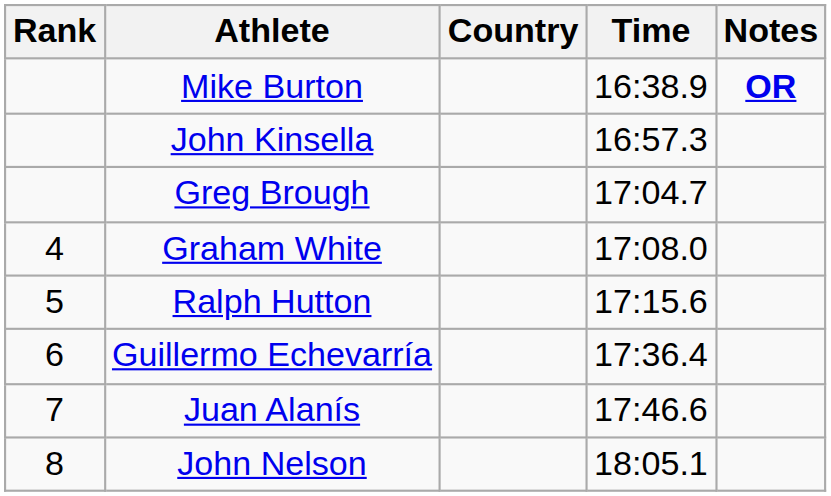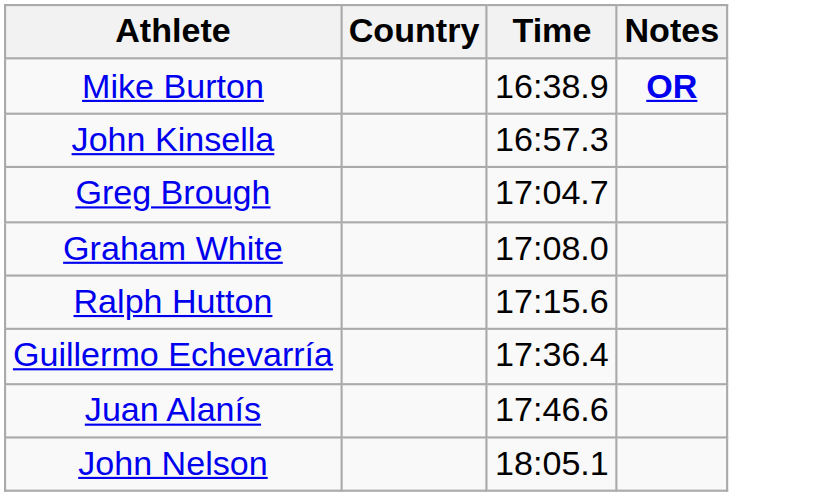 <table class="wikitable sortable" style="text-align:center">
 <tr>
-<th>Rank</th>
 <th>Athlete</th>
 <th>Country</th>
 <th>Time</th>
 <th>Notes</th>
 </tr>
 <tr>
-<td></td>
 <td><a href='#'>Mike Burton</a></td>
 <td align=left></td>
 <td>16:38.9</td>
 <td><strong><a href='#'>OR</a></strong></td>
 </tr>
 <tr>
-<td></td>
 <td><a href='#'>John Kinsella</a></td>
 <td align=left></td>
 <td>16:57.3</td>
 <td><strong>  </strong></td>
 </tr>
 <tr>
-<td></td>
 <td><a href='#'>Greg Brough</a></td>
 <td align=left></td>
 <td>17:04.7</td>
 <td><strong> </strong></td>
 </tr>
 <tr>
-<td>4</td>
 <td><a href='#'>Graham White</a></td>
 <td align=left></td>
 <td>17:08.0</td>
 <td><strong> </strong></td>
 </tr>
 <tr>
-<td>5</td>
 <td><a href='#'>Ralph Hutton</a></td>
 <td align=left></td>
 <td>17:15.6</td>
 <td><strong> </strong></td>
 </tr>
 <tr>
-<td>6</td>
 <td><a href='#'>Guillermo Echevarría</a></td>
 <td align=left></td>
 <td>17:36.4</td>
 <td><strong> </strong></td>
 </tr>
 <tr>
-<td>7</td>
 <td><a href='#'>Juan Alanís</a></td>
 <td align=left></td>
 <td>17:46.6</td>
 <td><strong> </strong></td>
 </tr>
 <tr>
-<td>8</td>
 <td><a href='#'>John Nelson</a></td>
 <td align=left></td>
 <td>18:05.1</td>
 <td><strong> </strong></td>
 </tr>
 </table>
